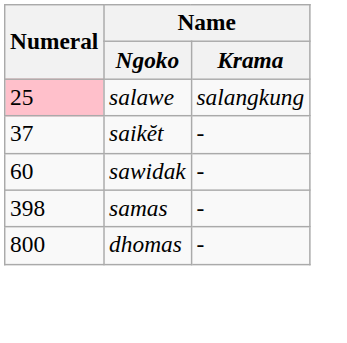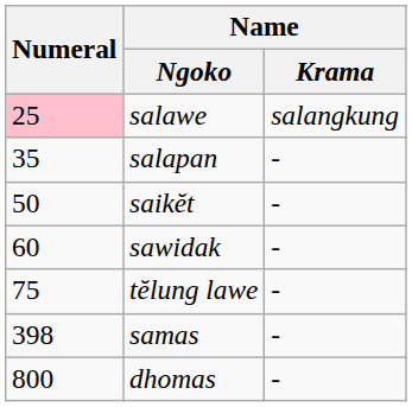 <table class="wikitable">
 <tr>
 <th rowspan="2">Numeral</th>
 <th colspan="2">Name</th>
 </tr>
 <tr>
 <th><em>Ngoko</em></th>
 <th><em>Krama</em></th>
 </tr>
 <tr>
 <td style="background: pink;">25</td>
 <td><em>salawe</em></td>
 <td><em>salangkung</em></td>
 </tr>
 <tr>
-<td>37</td>
+<td>35</td>
+<td><em>salapan</em></td>
+<td><em>-</em></td>
+</tr>
+<tr>
+<td>50</td>
 <td><em>saikĕt</em></td>
 <td><em>-</em></td>
 </tr>
 <tr>
 <td>60</td>
 <td><em>sawidak</em></td>
+<td><em>-</em></td>
+</tr>
+<tr>
+<td>75</td>
+<td><em>tĕlung lawe</em></td>
 <td><em>-</em></td>
 </tr>
 <tr>
 <td>398</td>
 <td><em>samas</em></td>
 <td><em>-</em></td>
 </tr>
 <tr>
 <td>800</td>
 <td><em>dhomas</em></td>
 <td><em>-</em></td>
 </tr>
 </table>
